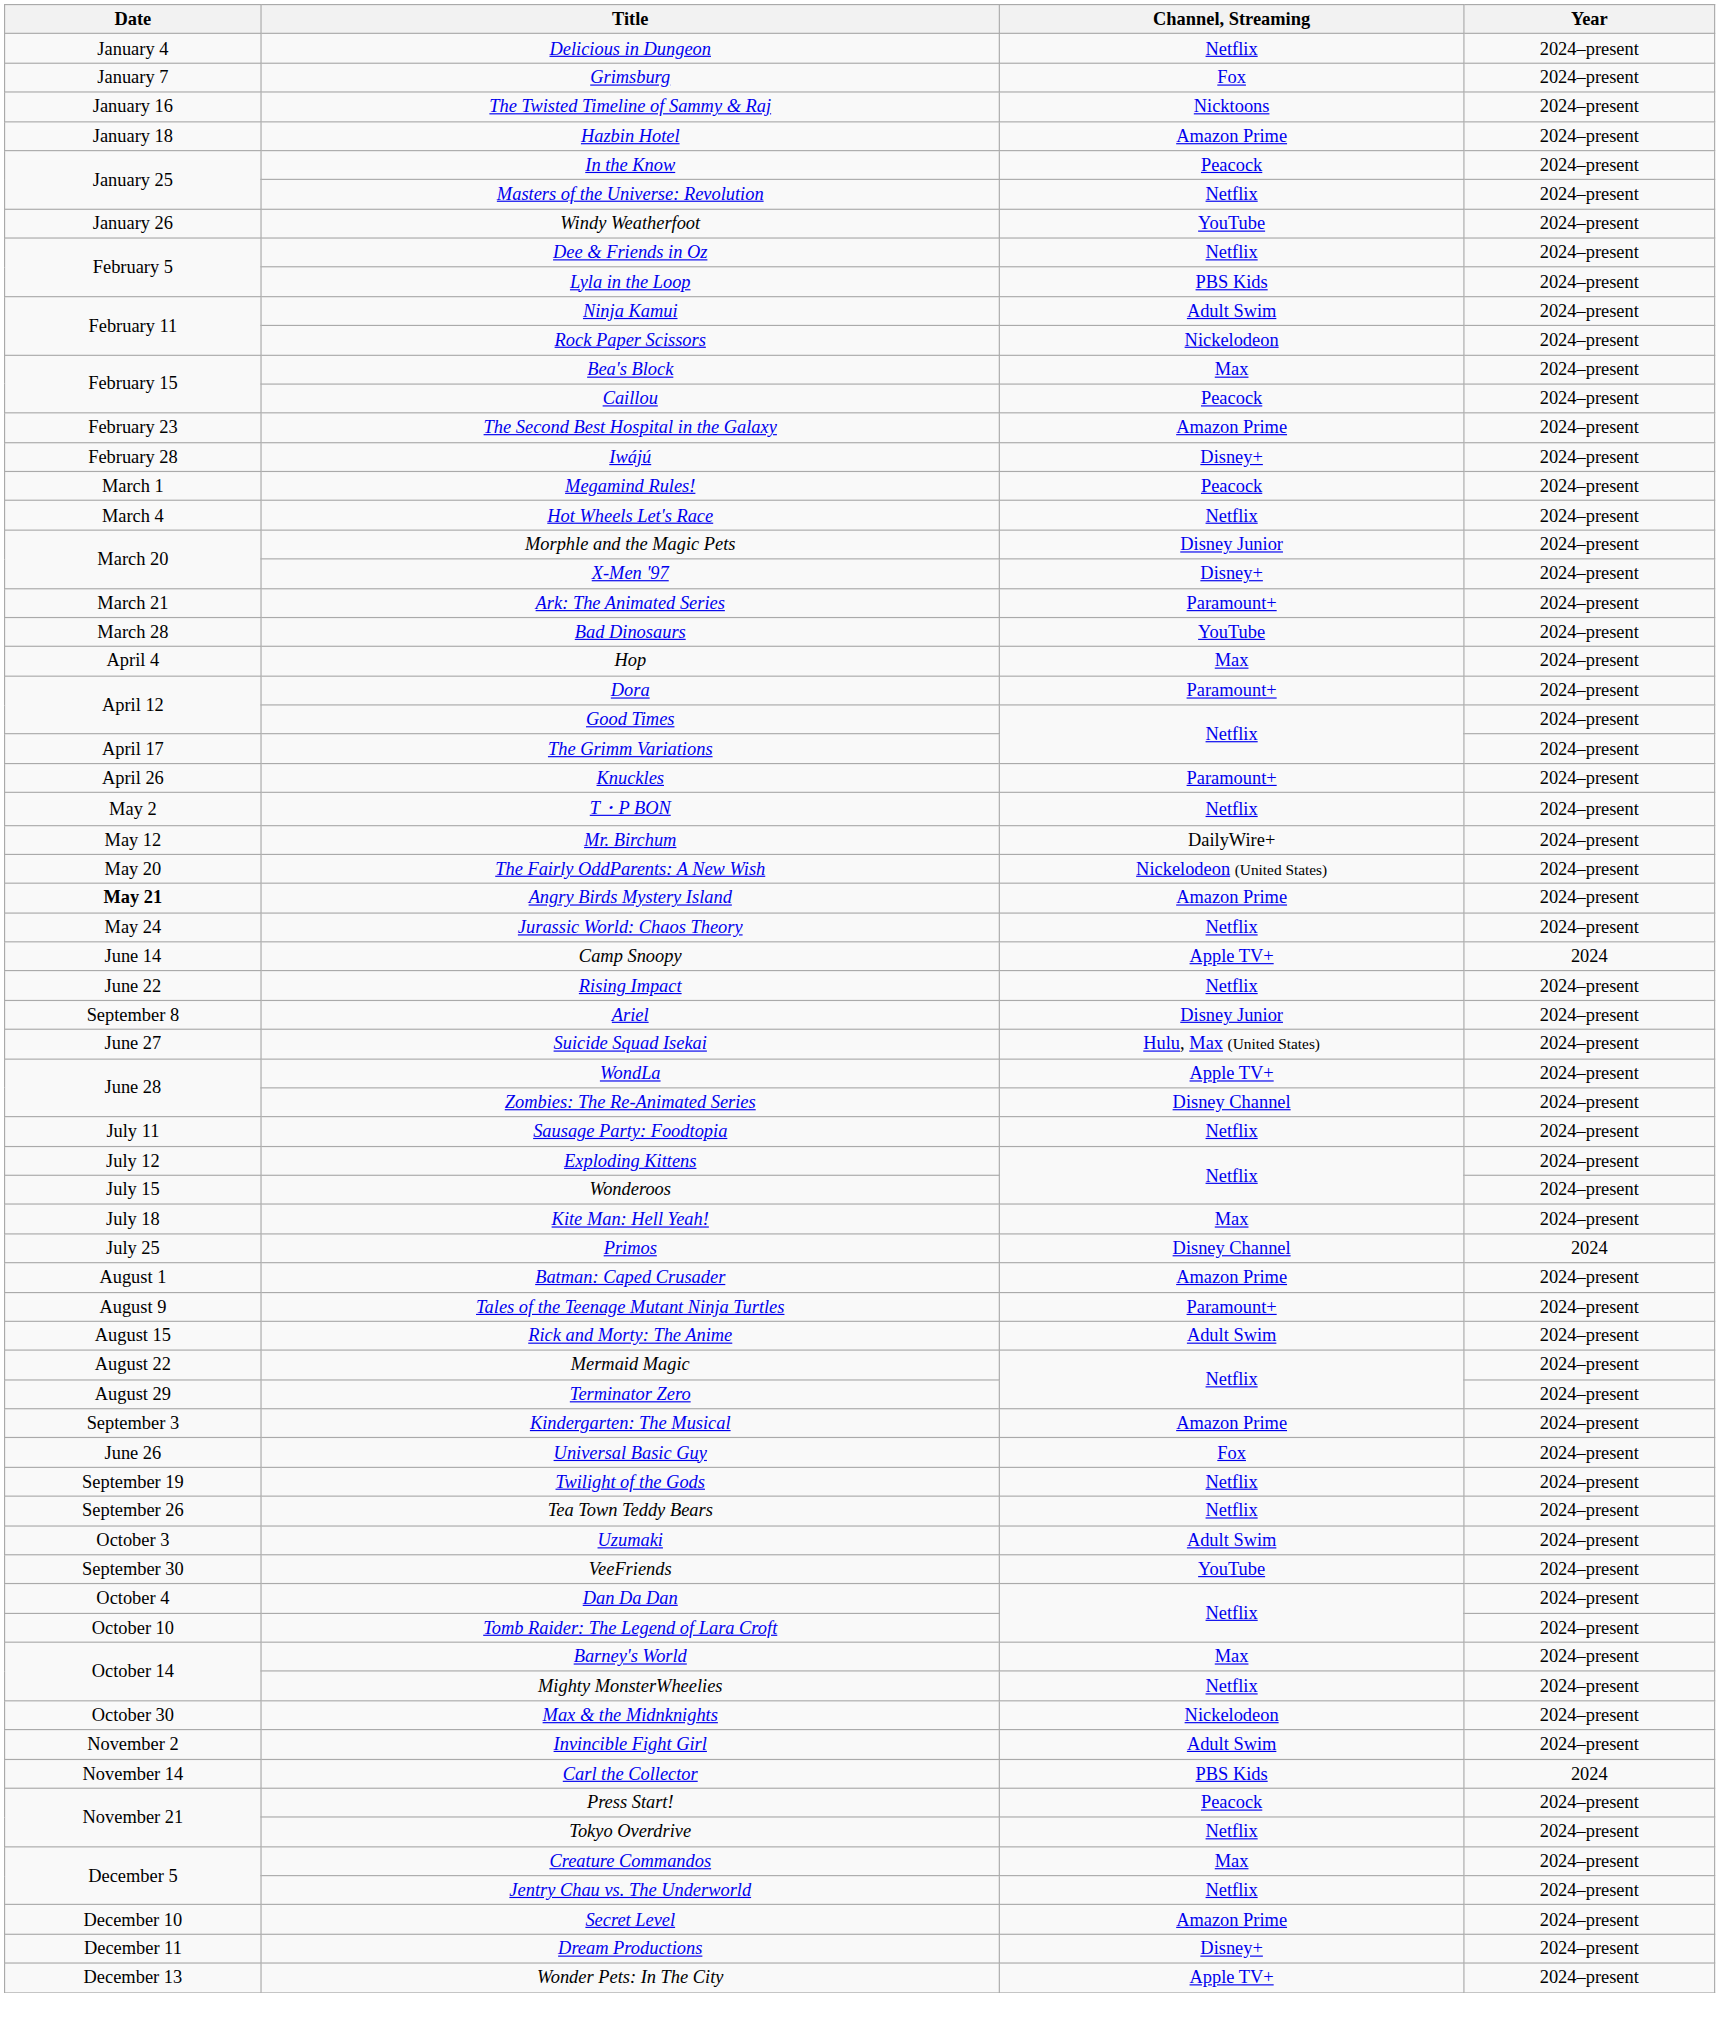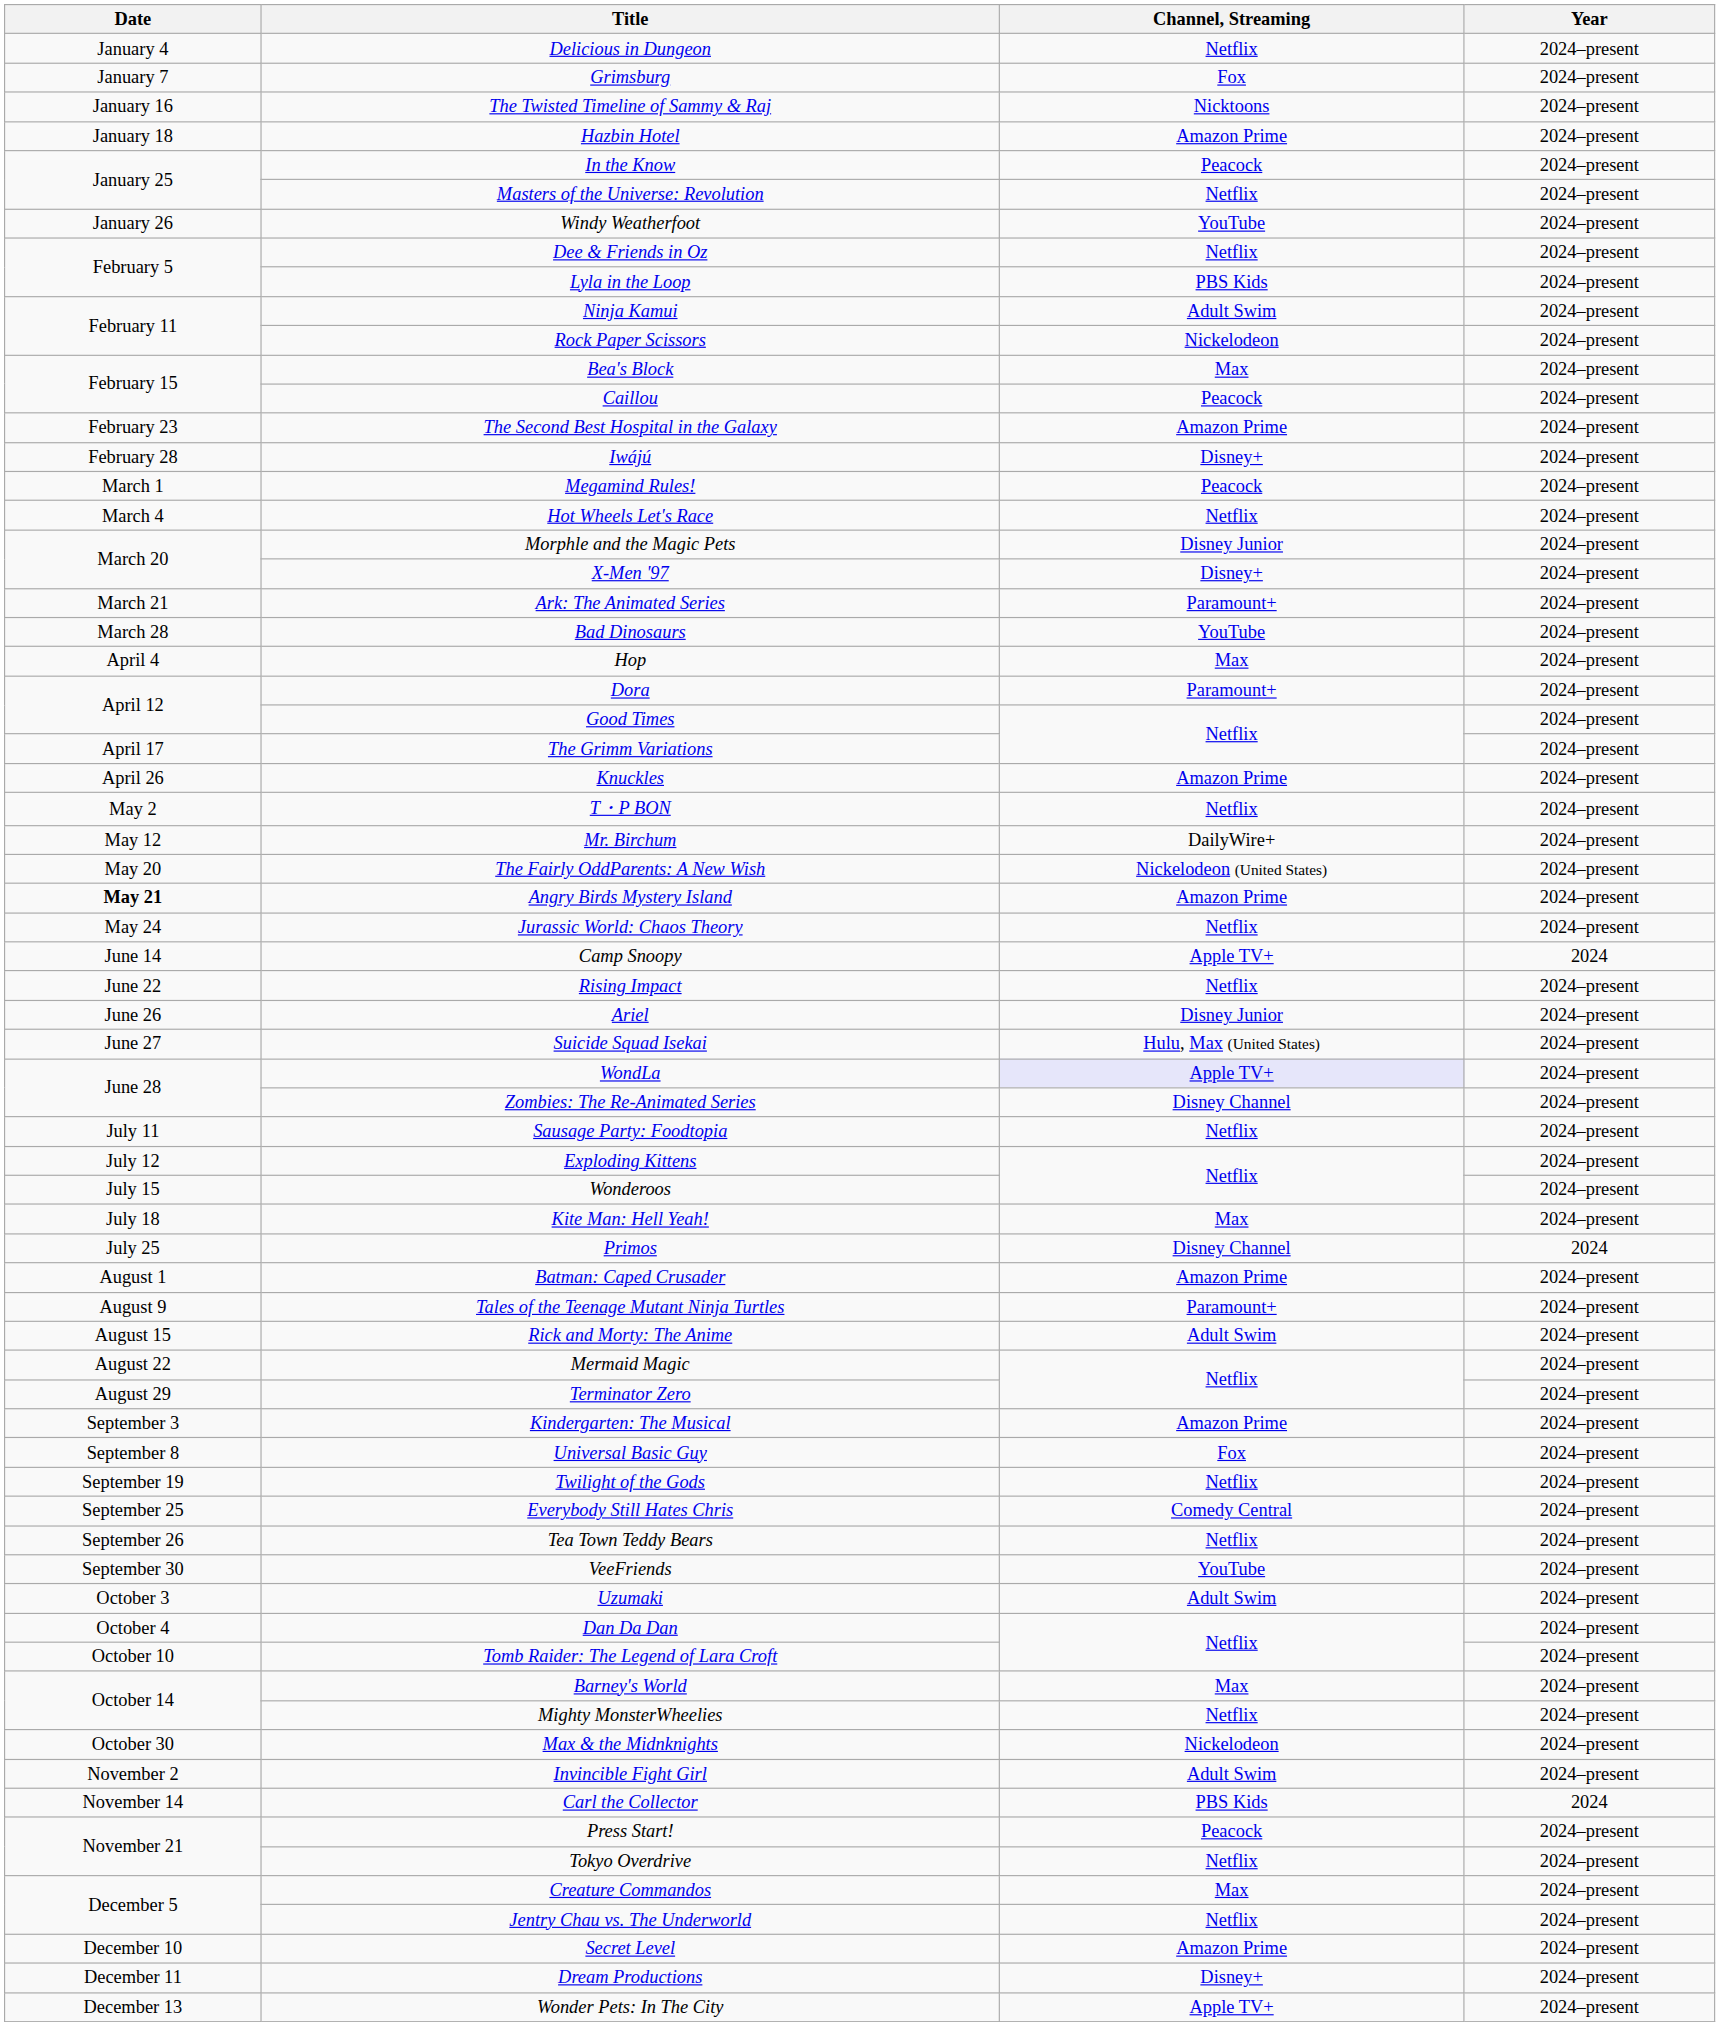 <table class="wikitable sortable" width="75%" style="text-align: center">
 <tr>
 <th scope="col">Date</th>
 <th scope="col">Title</th>
 <th scope="col">Channel, Streaming</th>
 <th scope="col">Year</th>
 </tr>
 <tr>
 <td>January 4</td>
 <td><em><a href='#'>Delicious in Dungeon</a></em></td>
 <td><a href='#'>Netflix</a></td>
 <td>2024–present</td>
 </tr>
 <tr>
 <td>January 7</td>
 <td><em><a href='#'>Grimsburg</a></em></td>
 <td><a href='#'>Fox</a></td>
 <td>2024–present</td>
 </tr>
 <tr>
 <td>January 16</td>
 <td><em><a href='#'>The Twisted Timeline of Sammy & Raj</a></em></td>
 <td><a href='#'>Nicktoons</a></td>
 <td>2024–present</td>
 </tr>
 <tr>
 <td>January 18</td>
 <td><em><a href='#'>Hazbin Hotel</a></em></td>
 <td><a href='#'>Amazon Prime</a></td>
 <td>2024–present</td>
 </tr>
 <tr>
 <td rowspan="2">January 25</td>
 <td><em><a href='#'>In the Know</a></em></td>
 <td><a href='#'>Peacock</a></td>
 <td>2024–present</td>
 </tr>
 <tr>
 <td><em><a href='#'>Masters of the Universe: Revolution</a></em></td>
 <td><a href='#'>Netflix</a></td>
 <td>2024–present</td>
 </tr>
 <tr>
 <td>January 26</td>
 <td><em>Windy Weatherfoot</em></td>
 <td><a href='#'>YouTube</a></td>
 <td>2024–present</td>
 </tr>
 <tr>
 <td rowspan="2">February 5</td>
 <td><em><a href='#'>Dee & Friends in Oz</a></em></td>
 <td><a href='#'>Netflix</a></td>
 <td>2024–present</td>
 </tr>
 <tr>
 <td><em><a href='#'>Lyla in the Loop</a></em></td>
 <td><a href='#'>PBS Kids</a></td>
 <td>2024–present</td>
 </tr>
 <tr>
 <td rowspan="2">February 11</td>
 <td><em><a href='#'>Ninja Kamui</a></em></td>
 <td><a href='#'>Adult Swim</a></td>
 <td>2024–present</td>
 </tr>
 <tr>
 <td><em><a href='#'>Rock Paper Scissors</a></em></td>
 <td><a href='#'>Nickelodeon</a></td>
 <td>2024–present</td>
 </tr>
 <tr>
 <td rowspan="2">February 15</td>
 <td><em><a href='#'>Bea's Block</a></em></td>
 <td><a href='#'>Max</a></td>
 <td>2024–present</td>
 </tr>
 <tr>
 <td><em><a href='#'>Caillou</a></em></td>
 <td><a href='#'>Peacock</a></td>
 <td>2024–present</td>
 </tr>
 <tr>
 <td>February 23</td>
 <td><em><a href='#'>The Second Best Hospital in the Galaxy</a></em></td>
 <td><a href='#'>Amazon Prime</a></td>
 <td>2024–present</td>
 </tr>
 <tr>
 <td>February 28</td>
 <td><em><a href='#'>Iwájú</a></em></td>
 <td><a href='#'>Disney+</a></td>
 <td>2024–present</td>
 </tr>
 <tr>
 <td>March 1</td>
 <td><em><a href='#'>Megamind Rules!</a></em></td>
 <td><a href='#'>Peacock</a></td>
 <td>2024–present</td>
 </tr>
 <tr>
 <td>March 4</td>
 <td><em><a href='#'>Hot Wheels Let's Race</a></em></td>
 <td><a href='#'>Netflix</a></td>
 <td>2024–present</td>
 </tr>
 <tr>
 <td rowspan="2">March 20</td>
 <td><em>Morphle and the Magic Pets</em></td>
 <td><a href='#'>Disney Junior</a></td>
 <td>2024–present</td>
 </tr>
 <tr>
 <td><em><a href='#'>X-Men '97</a></em></td>
 <td><a href='#'>Disney+</a></td>
 <td>2024–present</td>
 </tr>
 <tr>
 <td>March 21</td>
 <td><em><a href='#'>Ark: The Animated Series</a></em></td>
 <td><a href='#'>Paramount+</a></td>
 <td>2024–present</td>
 </tr>
 <tr>
 <td>March 28</td>
 <td><em><a href='#'>Bad Dinosaurs</a></em></td>
 <td><a href='#'>YouTube</a></td>
 <td>2024–present</td>
 </tr>
 <tr>
 <td>April 4</td>
 <td><em>Hop</em></td>
 <td><a href='#'>Max</a></td>
 <td>2024–present</td>
 </tr>
 <tr>
 <td rowspan="2">April 12</td>
 <td><em><a href='#'>Dora</a></em></td>
 <td><a href='#'>Paramount+</a></td>
 <td>2024–present</td>
 </tr>
 <tr>
 <td><em><a href='#'>Good Times</a></em></td>
 <td rowspan="2"><a href='#'>Netflix</a></td>
 <td>2024–present</td>
 </tr>
 <tr>
 <td>April 17</td>
 <td><em><a href='#'>The Grimm Variations</a></em></td>
 <td>2024–present</td>
 </tr>
 <tr>
 <td>April 26</td>
 <td><em><a href='#'>Knuckles</a></em></td>
-<td><a href='#'>Paramount+</a></td>
+<td><a href='#'>Amazon Prime</a></td>
 <td>2024–present</td>
 </tr>
 <tr>
 <td>May 2</td>
 <td><em><a href='#'>T・P BON</a></em></td>
 <td><a href='#'>Netflix</a></td>
 <td>2024–present</td>
 </tr>
 <tr>
 <td>May 12</td>
 <td><em><a href='#'>Mr. Birchum</a></em></td>
 <td>DailyWire+</td>
 <td>2024–present</td>
 </tr>
 <tr>
 <td>May 20</td>
 <td><em><a href='#'>The Fairly OddParents: A New Wish</a></em></td>
 <td><a href='#'>Nickelodeon</a> <small>(United States)</small></td>
 <td>2024–present</td>
 </tr>
 <tr>
 <td><strong>May 21</strong></td>
 <td><em><a href='#'>Angry Birds Mystery Island</a></em></td>
 <td><a href='#'>Amazon Prime</a></td>
 <td>2024–present</td>
 </tr>
 <tr>
 <td>May 24</td>
 <td><em><a href='#'>Jurassic World: Chaos Theory</a></em></td>
 <td><a href='#'>Netflix</a></td>
 <td>2024–present</td>
 </tr>
 <tr>
 <td>June 14</td>
 <td><em>Camp Snoopy</em></td>
 <td><a href='#'>Apple TV+</a></td>
 <td>2024</td>
 </tr>
 <tr>
 <td>June 22</td>
 <td><em><a href='#'>Rising Impact</a></em></td>
 <td><a href='#'>Netflix</a></td>
 <td>2024–present</td>
 </tr>
 <tr>
-<td>September 8</td>
+<td>June 26</td>
 <td><em><a href='#'>Ariel</a></em></td>
 <td><a href='#'>Disney Junior</a></td>
 <td>2024–present</td>
 </tr>
 <tr>
 <td>June 27</td>
 <td><em><a href='#'>Suicide Squad Isekai</a></em></td>
 <td><a href='#'>Hulu</a>, <a href='#'>Max</a> <small>(United States)</small></td>
 <td>2024–present</td>
 </tr>
 <tr>
 <td rowspan="2">June 28</td>
 <td><em><a href='#'>WondLa</a></em></td>
-<td><a href='#'>Apple TV+</a></td>
+<td style="background: lavender;"><a href='#'>Apple TV+</a></td>
 <td>2024–present</td>
 </tr>
 <tr>
 <td><em><a href='#'>Zombies: The Re-Animated Series</a></em></td>
 <td><a href='#'>Disney Channel</a></td>
 <td>2024–present</td>
 </tr>
 <tr>
 <td>July 11</td>
 <td><em><a href='#'>Sausage Party: Foodtopia</a></em></td>
 <td><a href='#'>Netflix</a></td>
 <td>2024–present</td>
 </tr>
 <tr>
 <td>July 12</td>
 <td><em><a href='#'>Exploding Kittens</a></em></td>
 <td rowspan="2"><a href='#'>Netflix</a></td>
 <td>2024–present</td>
 </tr>
 <tr>
 <td>July 15</td>
 <td><em>Wonderoos</em></td>
 <td>2024–present</td>
 </tr>
 <tr>
 <td>July 18</td>
 <td><em><a href='#'>Kite Man: Hell Yeah!</a></em></td>
 <td><a href='#'>Max</a></td>
 <td>2024–present</td>
 </tr>
 <tr>
 <td>July 25</td>
 <td><em><a href='#'>Primos</a></em></td>
 <td><a href='#'>Disney Channel</a></td>
 <td>2024</td>
 </tr>
 <tr>
 <td>August 1</td>
 <td><em><a href='#'>Batman: Caped Crusader</a></em></td>
 <td><a href='#'>Amazon Prime</a></td>
 <td>2024–present</td>
 </tr>
 <tr>
 <td>August 9</td>
 <td><em><a href='#'>Tales of the Teenage Mutant Ninja Turtles</a></em></td>
 <td><a href='#'>Paramount+</a></td>
 <td>2024–present</td>
 </tr>
 <tr>
 <td>August 15</td>
 <td><em><a href='#'>Rick and Morty: The Anime</a></em></td>
 <td><a href='#'>Adult Swim</a></td>
 <td>2024–present</td>
 </tr>
 <tr>
 <td>August 22</td>
 <td><em>Mermaid Magic</em></td>
 <td rowspan="2"><a href='#'>Netflix</a></td>
 <td>2024–present</td>
 </tr>
 <tr>
 <td>August 29</td>
 <td><em><a href='#'>Terminator Zero</a></em></td>
 <td>2024–present</td>
 </tr>
 <tr>
 <td>September 3</td>
 <td><em><a href='#'>Kindergarten: The Musical</a></em></td>
 <td><a href='#'>Amazon Prime</a></td>
 <td>2024–present</td>
 </tr>
 <tr>
-<td>June 26</td>
+<td>September 8</td>
 <td><em><a href='#'>Universal Basic Guy</a></em></td>
 <td><a href='#'>Fox</a></td>
 <td>2024–present</td>
 </tr>
 <tr>
 <td>September 19</td>
 <td><em><a href='#'>Twilight of the Gods</a></em></td>
 <td><a href='#'>Netflix</a></td>
 <td>2024–present</td>
 </tr>
 <tr>
+<td>September 25</td>
+<td><em><a href='#'>Everybody Still Hates Chris</a></em></td>
+<td><a href='#'>Comedy Central</a></td>
+<td>2024–present</td>
+</tr>
+<tr>
 <td>September 26</td>
 <td><em>Tea Town Teddy Bears</em></td>
 <td><a href='#'>Netflix</a></td>
 <td>2024–present</td>
 </tr>
 <tr>
+<td>September 30</td>
+<td><em>VeeFriends</em></td>
+<td><a href='#'>YouTube</a></td>
+<td>2024–present</td>
+</tr>
+<tr>
 <td>October 3</td>
 <td><em><a href='#'>Uzumaki</a></em></td>
 <td><a href='#'>Adult Swim</a></td>
-<td>2024–present</td>
-</tr>
-<tr>
-<td>September 30</td>
-<td><em>VeeFriends</em></td>
-<td><a href='#'>YouTube</a></td>
 <td>2024–present</td>
 </tr>
 <tr>
 <td>October 4</td>
 <td><em><a href='#'>Dan Da Dan</a></em></td>
 <td rowspan="2"><a href='#'>Netflix</a></td>
 <td>2024–present</td>
 </tr>
 <tr>
 <td>October 10</td>
 <td><em><a href='#'>Tomb Raider: The Legend of Lara Croft</a></em></td>
 <td>2024–present</td>
 </tr>
 <tr>
 <td rowspan="2">October 14</td>
 <td><em><a href='#'>Barney's World</a></em></td>
 <td><a href='#'>Max</a></td>
 <td>2024–present</td>
 </tr>
 <tr>
 <td><em>Mighty MonsterWheelies</em></td>
 <td><a href='#'>Netflix</a></td>
 <td>2024–present</td>
 </tr>
 <tr>
 <td>October 30</td>
 <td><em><a href='#'>Max & the Midnknights</a></em></td>
 <td><a href='#'>Nickelodeon</a></td>
 <td>2024–present</td>
 </tr>
 <tr>
 <td>November 2</td>
 <td><em><a href='#'>Invincible Fight Girl</a></em></td>
 <td><a href='#'>Adult Swim</a></td>
 <td>2024–present</td>
 </tr>
 <tr>
 <td>November 14</td>
 <td><em><a href='#'>Carl the Collector</a></em></td>
 <td><a href='#'>PBS Kids</a></td>
 <td>2024</td>
 </tr>
 <tr>
 <td rowspan="2">November 21</td>
 <td><em>Press Start!</em></td>
 <td><a href='#'>Peacock</a></td>
 <td>2024–present</td>
 </tr>
 <tr>
 <td><em>Tokyo Overdrive</em></td>
 <td><a href='#'>Netflix</a></td>
 <td>2024–present</td>
 </tr>
 <tr>
 <td rowspan="2">December 5</td>
 <td><em><a href='#'>Creature Commandos</a></em></td>
 <td><a href='#'>Max</a></td>
 <td>2024–present</td>
 </tr>
 <tr>
 <td><em><a href='#'>Jentry Chau vs. The Underworld</a></em></td>
 <td><a href='#'>Netflix</a></td>
 <td>2024–present</td>
 </tr>
 <tr>
 <td>December 10</td>
 <td><em><a href='#'>Secret Level</a></em></td>
 <td><a href='#'>Amazon Prime</a></td>
 <td>2024–present</td>
 </tr>
 <tr>
 <td>December 11</td>
 <td><em><a href='#'>Dream Productions</a></em></td>
 <td><a href='#'>Disney+</a></td>
 <td>2024–present</td>
 </tr>
 <tr>
 <td>December 13</td>
 <td><em>Wonder Pets: In The City</em></td>
 <td><a href='#'>Apple TV+</a></td>
 <td>2024–present</td>
 </tr>
 </table>
